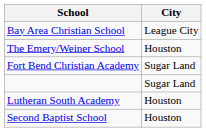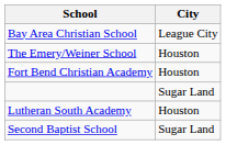 <table class="wikitable">
 <tr>
 <th>School</th>
 <th>City</th>
 </tr>
 <tr>
 <td><a href='#'>Bay Area Christian School</a></td>
 <td>League City</td>
 </tr>
 <tr>
 <td><a href='#'>The Emery/Weiner School</a></td>
 <td>Houston</td>
 </tr>
 <tr>
 <td><a href='#'>Fort Bend Christian Academy</a></td>
-<td>Sugar Land</td>
+<td>Houston</td>
 </tr>
 <tr>
 <td></td>
 <td>Sugar Land</td>
 </tr>
 <tr>
 <td><a href='#'>Lutheran South Academy</a></td>
 <td>Houston</td>
 </tr>
 <tr>
 <td><a href='#'>Second Baptist School</a></td>
-<td>Houston</td>
+<td>Sugar Land</td>
 </tr>
 </table>
